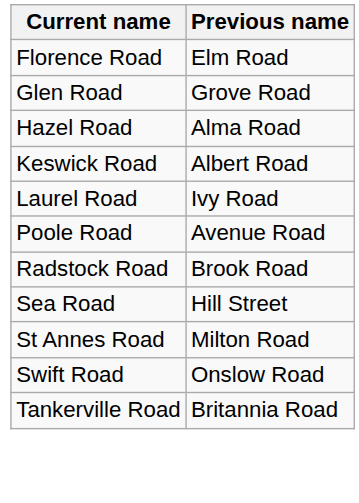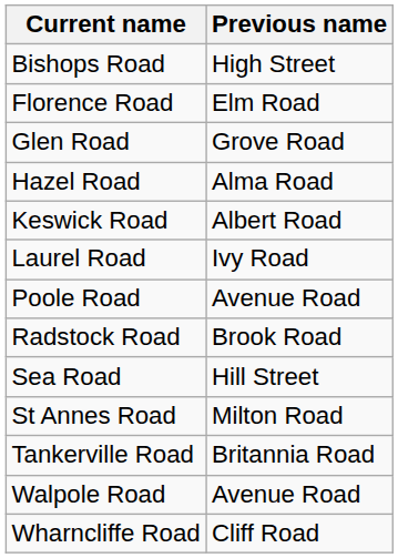 <table class="wikitable" align="right" style="margin-Left:5pt;margin-Bottom:0pt;margin-Right:0pt;margin-Top:0pt">
 <tr>
 <th>Current name</th>
 <th>Previous name</th>
+</tr>
+<tr>
+<td>Bishops Road</td>
+<td>High Street</td>
 </tr>
 <tr>
 <td>Florence Road</td>
 <td>Elm Road</td>
 </tr>
 <tr>
 <td>Glen Road</td>
 <td>Grove Road</td>
 </tr>
 <tr>
 <td>Hazel Road</td>
 <td>Alma Road</td>
 </tr>
 <tr>
 <td>Keswick Road</td>
 <td>Albert Road</td>
 </tr>
 <tr>
 <td>Laurel Road</td>
 <td>Ivy Road</td>
 </tr>
 <tr>
 <td>Poole Road</td>
 <td>Avenue Road</td>
 </tr>
 <tr>
 <td>Radstock Road</td>
 <td>Brook Road</td>
 </tr>
 <tr>
 <td>Sea Road</td>
 <td>Hill Street</td>
 </tr>
 <tr>
 <td>St Annes Road</td>
 <td>Milton Road</td>
 </tr>
 <tr>
-<td>Swift Road</td>
-<td>Onslow Road</td>
-</tr>
-<tr>
 <td>Tankerville Road</td>
 <td>Britannia Road</td>
 </tr>
+<tr>
+<td>Walpole Road</td>
+<td>Avenue Road</td>
+</tr>
+<tr>
+<td>Wharncliffe Road</td>
+<td>Cliff Road</td>
+</tr>
 </table>
